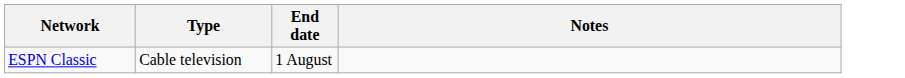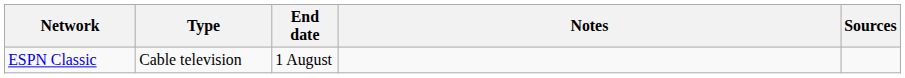 <table class="wikitable">
 <tr>
 <th style="text-align:center; width:125px">Network</th>
 <th style="text-align:center; width:130px">Type</th>
 <th style="text-align:center; width:60px">End date</th>
 <th style="text-align:center; width:500px">Notes</th>
+<th style="text-align:center; width:30px">Sources</th>
 </tr>
 <tr>
 <td><a href='#'>ESPN Classic</a></td>
 <td>Cable television</td>
 <td>1 August</td>
 <td></td>
+<td></td>
 </tr>
 </table>
